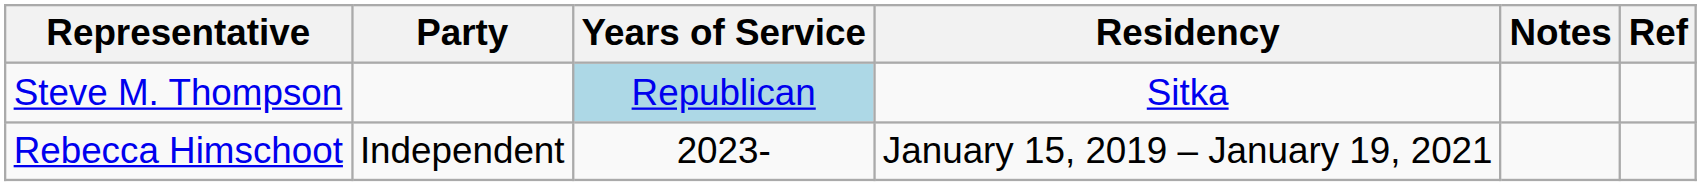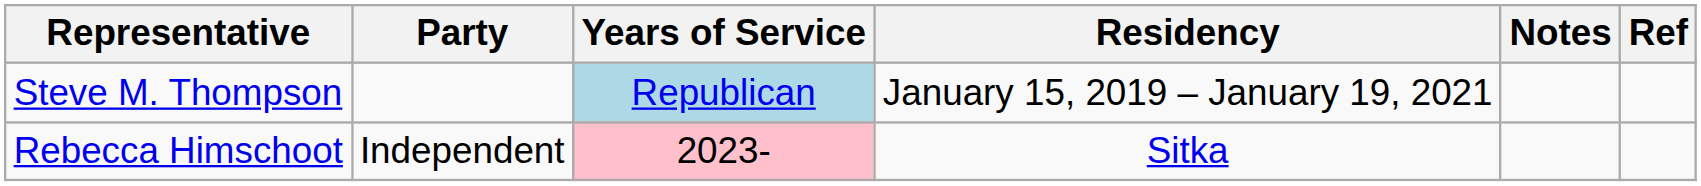 <table class="wikitable" style="text-align:center">
 <tr>
 <th>Representative</th>
 <th>Party</th>
 <th>Years of Service</th>
 <th>Residency</th>
 <th>Notes</th>
 <th>Ref</th>
 </tr>
 <tr>
 <td align="left" nowrap=""><a href='#'>Steve M. Thompson</a></td>
 <td></td>
 <td style="background: lightblue;"><a href='#'>Republican</a></td>
-<td><a href='#'>Sitka</a></td>
+<td>January 15, 2019 – January 19, 2021</td>
 <td></td>
 <td></td>
 </tr>
 <tr>
 <td align="left" nowrap=""><a href='#'>Rebecca Himschoot</a></td>
 <td>Independent</td>
-<td>2023-</td>
-<td>January 15, 2019 – January 19, 2021</td>
+<td style="background: pink;">2023-</td>
+<td><a href='#'>Sitka</a></td>
 <td></td>
 </tr>
 </table>
